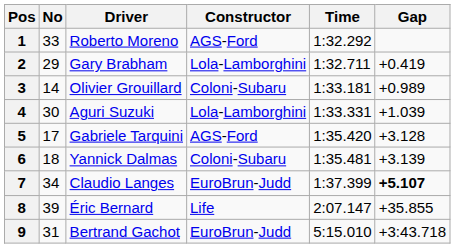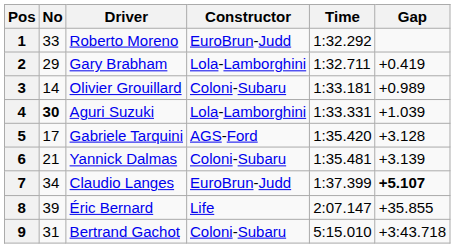 <table class="wikitable sortable" style="font-size: 95%;">
 <tr>
 <th>Pos</th>
 <th>No</th>
 <th>Driver</th>
 <th>Constructor</th>
 <th>Time</th>
 <th>Gap</th>
 </tr>
 <tr>
 <th>1</th>
 <td>33</td>
 <td data-sort-value="MOR"> <a href='#'>Roberto Moreno</a></td>
-<td><a href='#'>AGS</a>-<a href='#'>Ford</a></td>
+<td><a href='#'>EuroBrun</a>-<a href='#'>Judd</a></td>
 <td>1:32.292</td>
 <td></td>
 </tr>
 <tr>
 <th>2</th>
 <td>29</td>
 <td data-sort-value="BRA"> <a href='#'>Gary Brabham</a></td>
 <td><a href='#'>Lola</a>-<a href='#'>Lamborghini</a></td>
 <td>1:32.711</td>
 <td>+0.419</td>
 </tr>
 <tr>
 <th>3</th>
 <td>14</td>
 <td data-sort-value="GRO"> <a href='#'>Olivier Grouillard</a></td>
 <td><a href='#'>Coloni</a>-<a href='#'>Subaru</a></td>
 <td>1:33.181</td>
 <td>+0.989</td>
 </tr>
 <tr>
 <th>4</th>
-<td>30</td>
+<td><strong>30</strong></td>
 <td data-sort-value="SUZ"> <a href='#'>Aguri Suzuki</a></td>
 <td><a href='#'>Lola</a>-<a href='#'>Lamborghini</a></td>
 <td>1:33.331</td>
 <td>+1.039</td>
 </tr>
 <tr>
 <th>5</th>
 <td>17</td>
 <td data-sort-value="TAR"> <a href='#'>Gabriele Tarquini</a></td>
 <td><a href='#'>AGS</a>-<a href='#'>Ford</a></td>
 <td>1:35.420</td>
 <td>+3.128</td>
 </tr>
 <tr>
 <th>6</th>
-<td>18</td>
+<td>21</td>
 <td data-sort-value="DAL"> <a href='#'>Yannick Dalmas</a></td>
 <td><a href='#'>Coloni</a>-<a href='#'>Subaru</a></td>
 <td>1:35.481</td>
 <td>+3.139</td>
 </tr>
 <tr>
 <th>7</th>
 <td>34</td>
 <td data-sort-value="LAN"> <a href='#'>Claudio Langes</a></td>
 <td><a href='#'>EuroBrun</a>-<a href='#'>Judd</a></td>
 <td>1:37.399</td>
 <td><strong>+5.107</strong></td>
 </tr>
 <tr>
 <th>8</th>
 <td>39</td>
 <td data-sort-value="BER"> <a href='#'>Éric Bernard</a></td>
 <td><a href='#'>Life</a></td>
 <td>2:07.147</td>
 <td>+35.855</td>
 </tr>
 <tr>
 <th>9</th>
 <td>31</td>
 <td data-sort-value="GAC"> <a href='#'>Bertrand Gachot</a></td>
-<td><a href='#'>EuroBrun</a>-<a href='#'>Judd</a></td>
+<td><a href='#'>Coloni</a>-<a href='#'>Subaru</a></td>
 <td>5:15.010</td>
 <td data-sort-value="+40">+3:43.718</td>
 </tr>
 </table>
